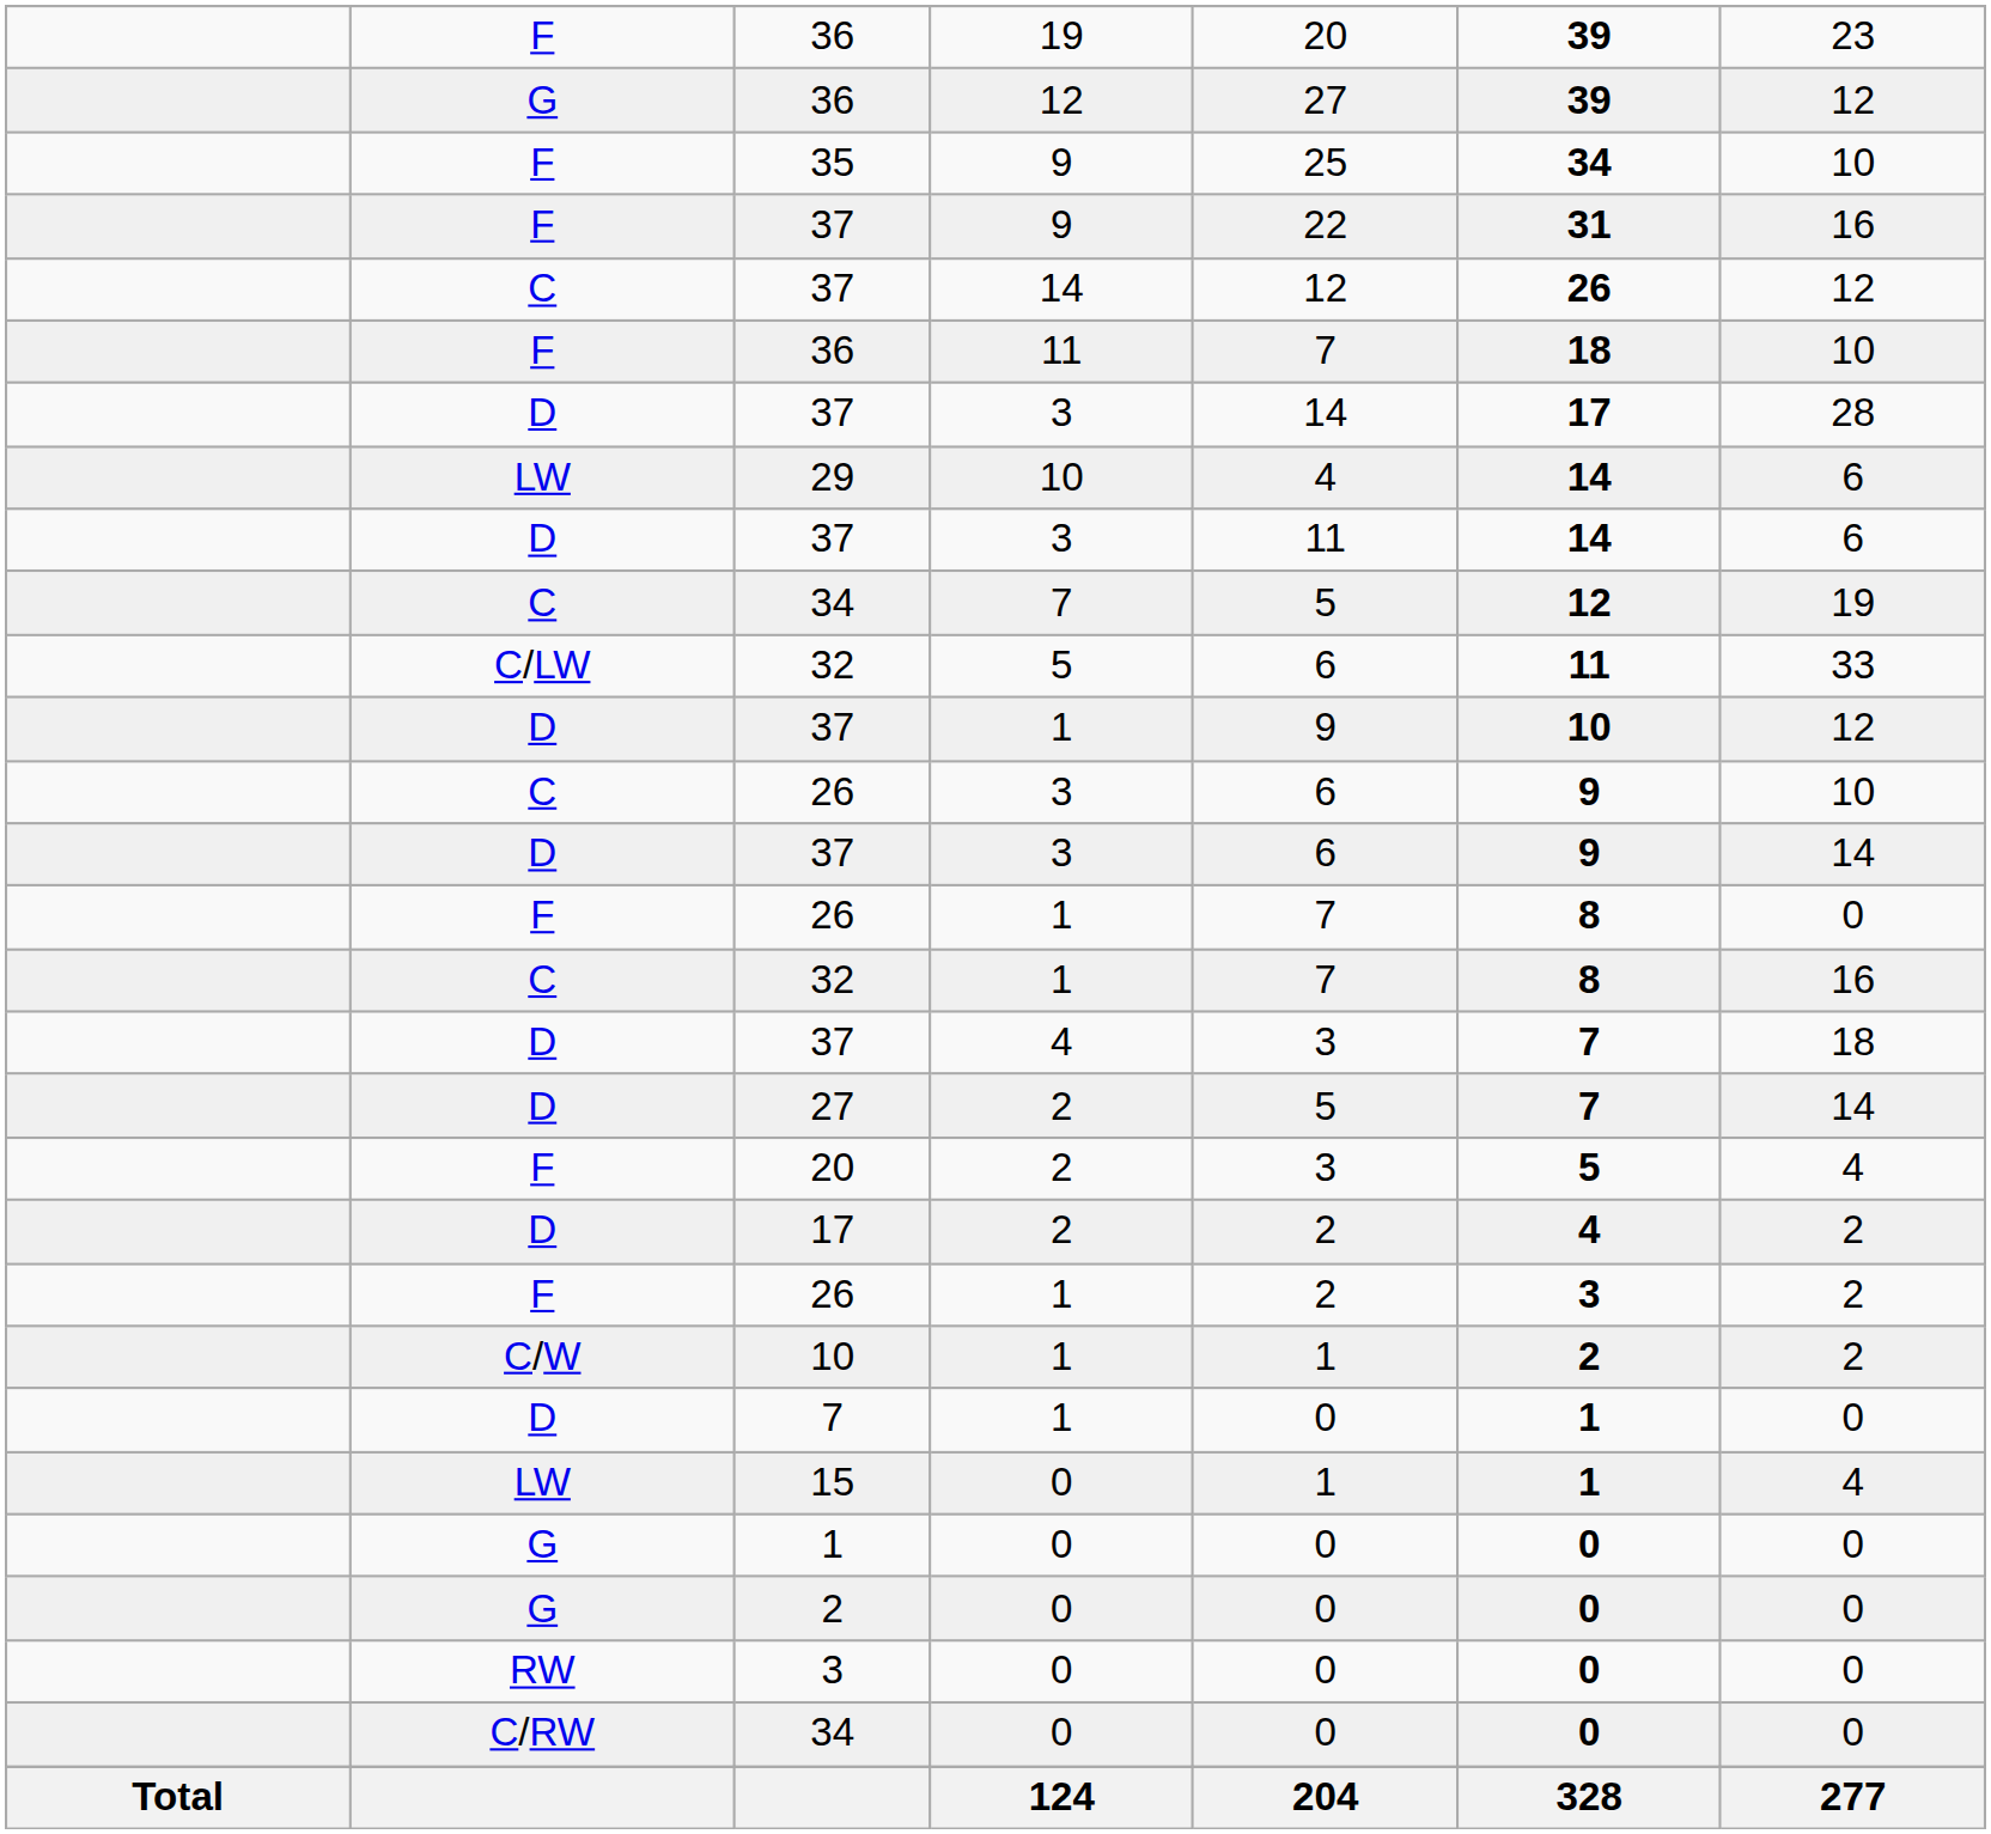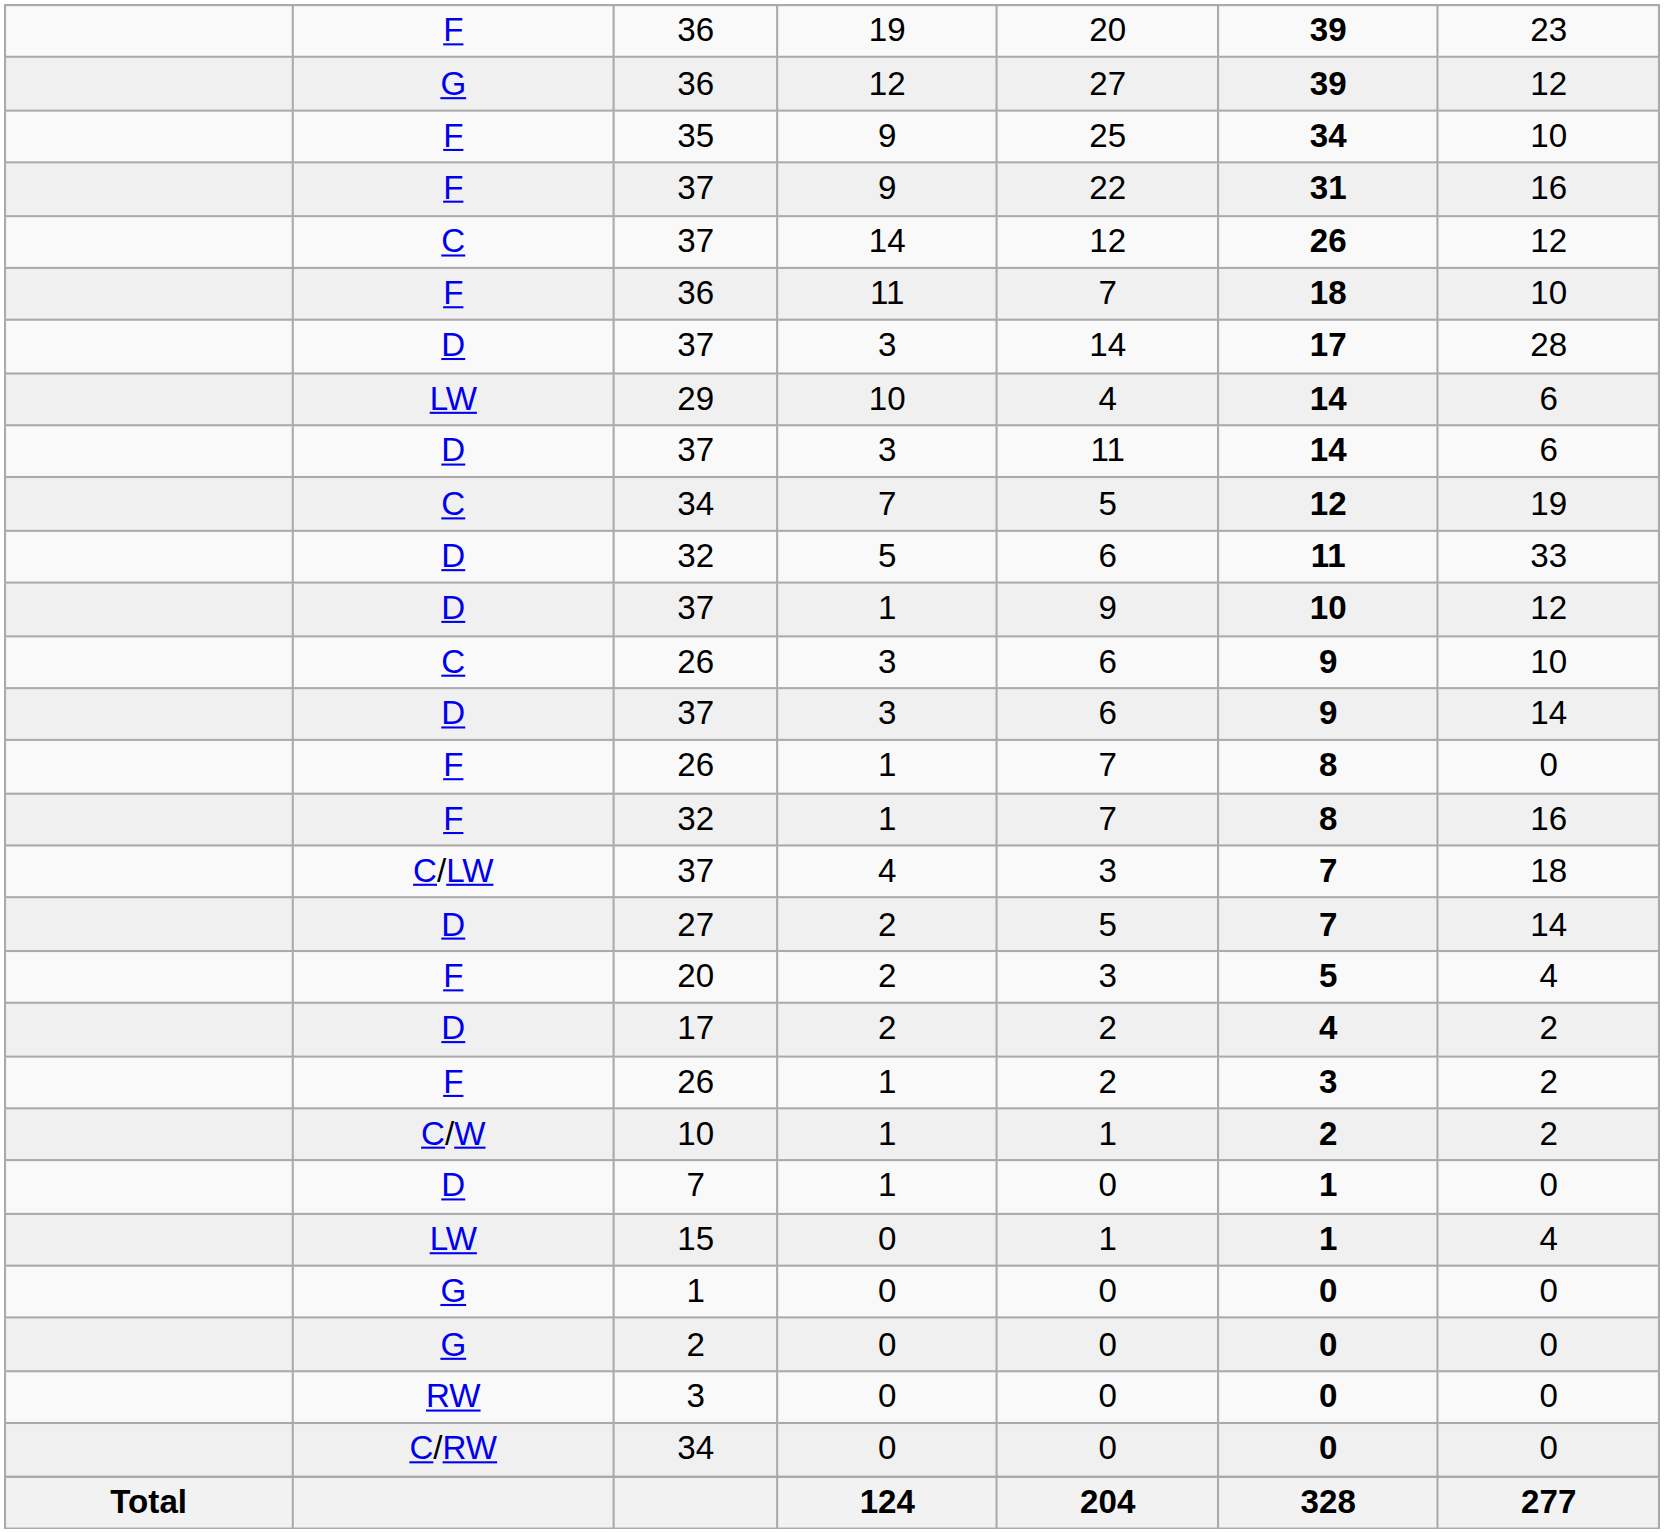 <table class="wikitable sortable" width ="800">
 <tr align="center">
 </tr>
 <tr align="center" bgcolor="">
 <td></td>
 <td><a href='#'>F</a></td>
 <td>36</td>
 <td>19</td>
 <td>20</td>
 <td><strong>39</strong></td>
 <td>23</td>
 </tr>
 <tr align="center" bgcolor="f0f0f0">
 <td></td>
 <td><a href='#'>G</a></td>
 <td>36</td>
 <td>12</td>
 <td>27</td>
 <td><strong>39</strong></td>
 <td>12</td>
 </tr>
 <tr align="center" bgcolor="">
 <td></td>
 <td><a href='#'>F</a></td>
 <td>35</td>
 <td>9</td>
 <td>25</td>
 <td><strong>34</strong></td>
 <td>10</td>
 </tr>
 <tr align="center" bgcolor="f0f0f0">
 <td></td>
 <td><a href='#'>F</a></td>
 <td>37</td>
 <td>9</td>
 <td>22</td>
 <td><strong>31</strong></td>
 <td>16</td>
 </tr>
 <tr align="center" bgcolor="">
 <td></td>
 <td><a href='#'>C</a></td>
 <td>37</td>
 <td>14</td>
 <td>12</td>
 <td><strong>26</strong></td>
 <td>12</td>
 </tr>
 <tr align="center" bgcolor="f0f0f0">
 <td></td>
 <td><a href='#'>F</a></td>
 <td>36</td>
 <td>11</td>
 <td>7</td>
 <td><strong>18</strong></td>
 <td>10</td>
 </tr>
 <tr align="center" bgcolor="">
 <td></td>
 <td><a href='#'>D</a></td>
 <td>37</td>
 <td>3</td>
 <td>14</td>
 <td><strong>17</strong></td>
 <td>28</td>
 </tr>
 <tr align="center" bgcolor="f0f0f0">
 <td></td>
 <td><a href='#'>LW</a></td>
 <td>29</td>
 <td>10</td>
 <td>4</td>
 <td><strong>14</strong></td>
 <td>6</td>
 </tr>
 <tr align="center" bgcolor="">
 <td></td>
 <td><a href='#'>D</a></td>
 <td>37</td>
 <td>3</td>
 <td>11</td>
 <td><strong>14</strong></td>
 <td>6</td>
 </tr>
 <tr align="center" bgcolor="f0f0f0">
 <td></td>
 <td><a href='#'>C</a></td>
 <td>34</td>
 <td>7</td>
 <td>5</td>
 <td><strong>12</strong></td>
 <td>19</td>
 </tr>
 <tr align="center" bgcolor="">
 <td></td>
-<td><a href='#'>C</a>/<a href='#'>LW</a></td>
+<td><a href='#'>D</a></td>
 <td>32</td>
 <td>5</td>
 <td>6</td>
 <td><strong>11</strong></td>
 <td>33</td>
 </tr>
 <tr align="center" bgcolor="f0f0f0">
 <td></td>
 <td><a href='#'>D</a></td>
 <td>37</td>
 <td>1</td>
 <td>9</td>
 <td><strong>10</strong></td>
 <td>12</td>
 </tr>
 <tr align="center" bgcolor="">
 <td></td>
 <td><a href='#'>C</a></td>
 <td>26</td>
 <td>3</td>
 <td>6</td>
 <td><strong>9</strong></td>
 <td>10</td>
 </tr>
 <tr align="center" bgcolor="f0f0f0">
 <td></td>
 <td><a href='#'>D</a></td>
 <td>37</td>
 <td>3</td>
 <td>6</td>
 <td><strong>9</strong></td>
 <td>14</td>
 </tr>
 <tr align="center" bgcolor="">
 <td></td>
 <td><a href='#'>F</a></td>
 <td>26</td>
 <td>1</td>
 <td>7</td>
 <td><strong>8</strong></td>
 <td>0</td>
 </tr>
 <tr align="center" bgcolor="f0f0f0">
 <td></td>
-<td><a href='#'>C</a></td>
+<td><a href='#'>F</a></td>
 <td>32</td>
 <td>1</td>
 <td>7</td>
 <td><strong>8</strong></td>
 <td>16</td>
 </tr>
 <tr align="center" bgcolor="">
 <td></td>
-<td><a href='#'>D</a></td>
+<td><a href='#'>C</a>/<a href='#'>LW</a></td>
 <td>37</td>
 <td>4</td>
 <td>3</td>
 <td><strong>7</strong></td>
 <td>18</td>
 </tr>
 <tr align="center" bgcolor="f0f0f0">
 <td></td>
 <td><a href='#'>D</a></td>
 <td>27</td>
 <td>2</td>
 <td>5</td>
 <td><strong>7</strong></td>
 <td>14</td>
 </tr>
 <tr align="center" bgcolor="">
 <td></td>
 <td><a href='#'>F</a></td>
 <td>20</td>
 <td>2</td>
 <td>3</td>
 <td><strong>5</strong></td>
 <td>4</td>
 </tr>
 <tr align="center" bgcolor="f0f0f0">
 <td></td>
 <td><a href='#'>D</a></td>
 <td>17</td>
 <td>2</td>
 <td>2</td>
 <td><strong>4</strong></td>
 <td>2</td>
 </tr>
 <tr align="center" bgcolor="">
 <td></td>
 <td><a href='#'>F</a></td>
 <td>26</td>
 <td>1</td>
 <td>2</td>
 <td><strong>3</strong></td>
 <td>2</td>
 </tr>
 <tr align="center" bgcolor="f0f0f0">
 <td></td>
 <td><a href='#'>C</a>/<a href='#'>W</a></td>
 <td>10</td>
 <td>1</td>
 <td>1</td>
 <td><strong>2</strong></td>
 <td>2</td>
 </tr>
 <tr align="center" bgcolor="">
 <td></td>
 <td><a href='#'>D</a></td>
 <td>7</td>
 <td>1</td>
 <td>0</td>
 <td><strong>1</strong></td>
 <td>0</td>
 </tr>
 <tr align="center" bgcolor="f0f0f0">
 <td></td>
 <td><a href='#'>LW</a></td>
 <td>15</td>
 <td>0</td>
 <td>1</td>
 <td><strong>1</strong></td>
 <td>4</td>
 </tr>
 <tr align="center" bgcolor="">
 <td></td>
 <td><a href='#'>G</a></td>
 <td>1</td>
 <td>0</td>
 <td>0</td>
 <td><strong>0</strong></td>
 <td>0</td>
 </tr>
 <tr align="center" bgcolor="f0f0f0">
 <td></td>
 <td><a href='#'>G</a></td>
 <td>2</td>
 <td>0</td>
 <td>0</td>
 <td><strong>0</strong></td>
 <td>0</td>
 </tr>
 <tr align="center" bgcolor="">
 <td></td>
 <td><a href='#'>RW</a></td>
 <td>3</td>
 <td>0</td>
 <td>0</td>
 <td><strong>0</strong></td>
 <td>0</td>
 </tr>
 <tr align="center" bgcolor="f0f0f0">
 <td></td>
 <td><a href='#'>C</a>/<a href='#'>RW</a></td>
 <td>34</td>
 <td>0</td>
 <td>0</td>
 <td><strong>0</strong></td>
 <td>0</td>
 </tr>
 <tr align="center" bgcolor="">
 </tr>
 <tr>
 <th>Total</th>
 <th></th>
 <th></th>
 <th>124</th>
 <th>204</th>
 <th>328</th>
 <th>277</th>
 </tr>
 </table>
